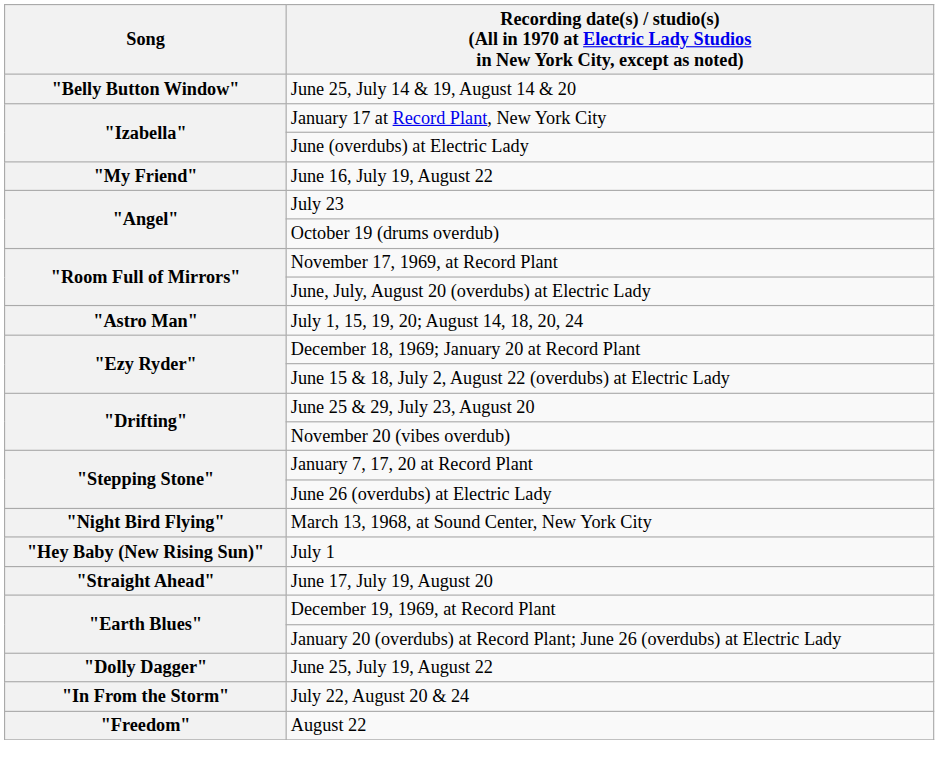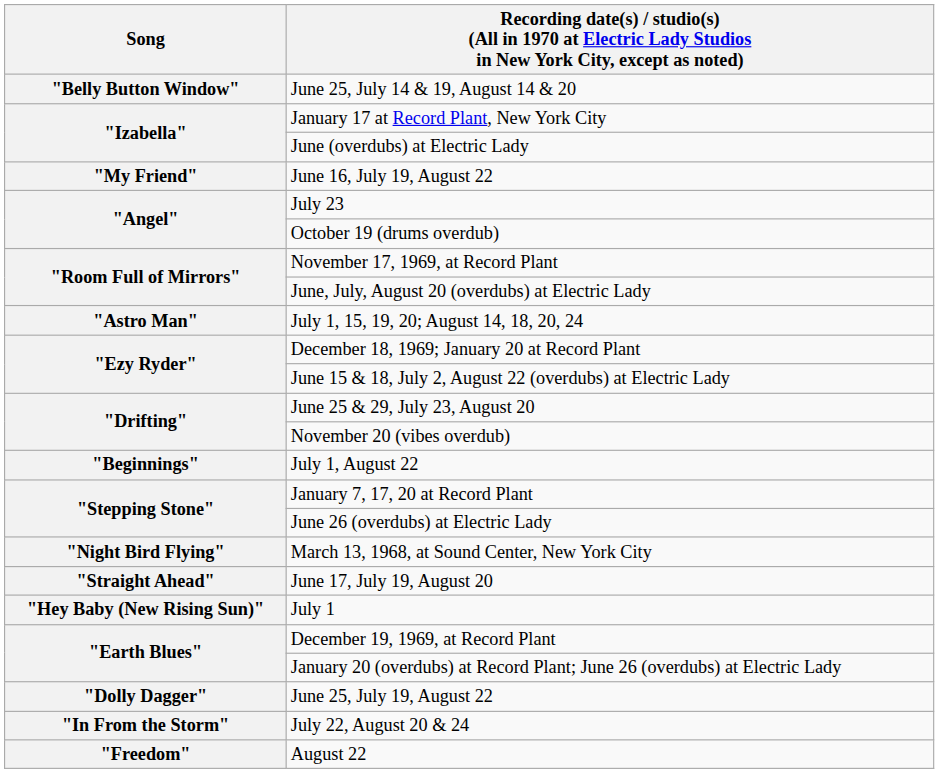 <table class="wikitable plainrowheaders">
 <tr>
 <th scope="col" style="width:15em;">Song</th>
 <th scope="col" style="width:35em;">Recording date(s) / studio(s)<br>(All in 1970 at <a href='#'>Electric Lady Studios</a><br>in New York City, except as noted)</th>
 </tr>
 <tr>
 <th scope="row">"Belly Button Window"</th>
 <td>June 25, July 14 & 19, August 14 & 20</td>
 </tr>
 <tr>
 <th scope="row" rowspan=2>"Izabella"</th>
 <td>January 17 at <a href='#'>Record Plant</a>, New York City</td>
 </tr>
 <tr>
 <td>June (overdubs) at Electric Lady</td>
 </tr>
 <tr>
 <th scope="row">"My Friend"</th>
 <td>June 16, July 19, August 22</td>
 </tr>
 <tr>
 <th scope="row" rowspan=2>"Angel"</th>
 <td>July 23</td>
 </tr>
 <tr>
 <td>October 19 (drums overdub)</td>
 </tr>
 <tr>
 <th scope="row" rowspan=2>"Room Full of Mirrors"</th>
 <td>November 17, 1969, at Record Plant</td>
 </tr>
 <tr>
 <td>June, July, August 20 (overdubs) at Electric Lady</td>
 </tr>
 <tr>
 <th scope="row">"Astro Man"</th>
 <td>July 1, 15, 19, 20; August 14, 18, 20, 24</td>
 </tr>
 <tr>
 <th scope="row" rowspan=2>"Ezy Ryder"</th>
 <td>December 18, 1969; January 20 at Record Plant</td>
 </tr>
 <tr>
 <td>June 15 & 18, July 2, August 22 (overdubs) at Electric Lady</td>
 </tr>
 <tr>
 <th scope="row" rowspan=2>"Drifting"</th>
 <td>June 25 & 29, July 23, August 20</td>
 </tr>
 <tr>
 <td>November 20 (vibes overdub)</td>
 </tr>
 <tr>
+<th scope="row">"Beginnings"</th>
+<td>July 1, August 22</td>
+</tr>
+<tr>
 <th scope="row" rowspan=2>"Stepping Stone"</th>
 <td>January 7, 17, 20 at Record Plant</td>
 </tr>
 <tr>
 <td>June 26 (overdubs) at Electric Lady</td>
 </tr>
 <tr>
 <th scope="row">"Night Bird Flying"</th>
 <td>March 13, 1968, at Sound Center, New York City</td>
 </tr>
 <tr>
+<th scope="row">"Straight Ahead"</th>
+<td>June 17, July 19, August 20</td>
+</tr>
+<tr>
 <th scope="row">"Hey Baby (New Rising Sun)"</th>
 <td>July 1</td>
-</tr>
-<tr>
-<th scope="row">"Straight Ahead"</th>
-<td>June 17, July 19, August 20</td>
 </tr>
 <tr>
 <th scope="row" rowspan=2>"Earth Blues"</th>
 <td>December 19, 1969, at Record Plant</td>
 </tr>
 <tr>
 <td>January 20 (overdubs) at Record Plant; June 26 (overdubs) at Electric Lady</td>
 </tr>
 <tr>
 <th scope="row">"Dolly Dagger"</th>
 <td>June 25, July 19, August 22</td>
 </tr>
 <tr>
 <th scope="row">"In From the Storm"</th>
 <td>July 22, August 20 & 24</td>
 </tr>
 <tr>
 <th scope="row">"Freedom"</th>
 <td>August 22</td>
 </tr>
 </table>
